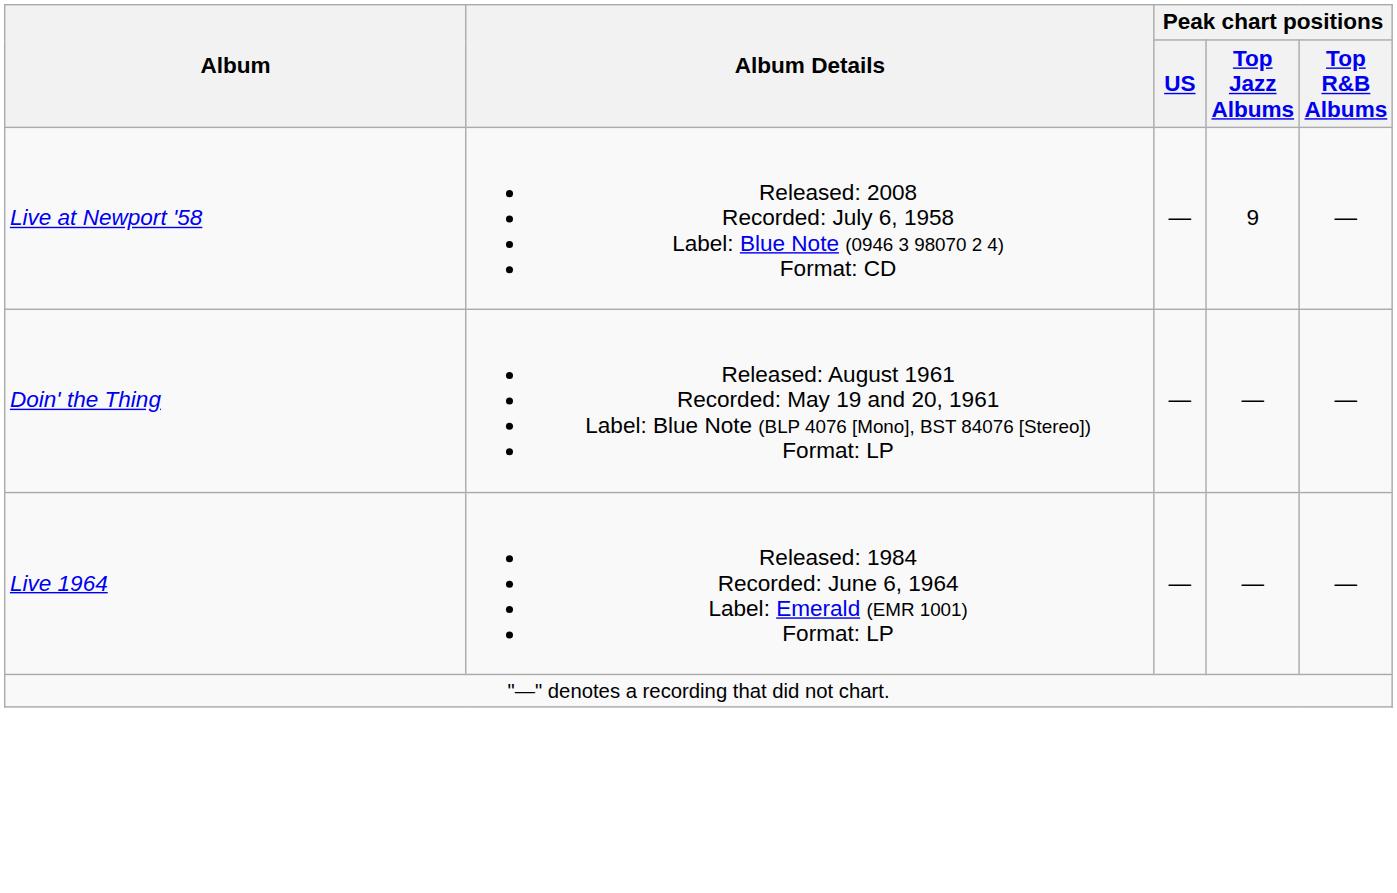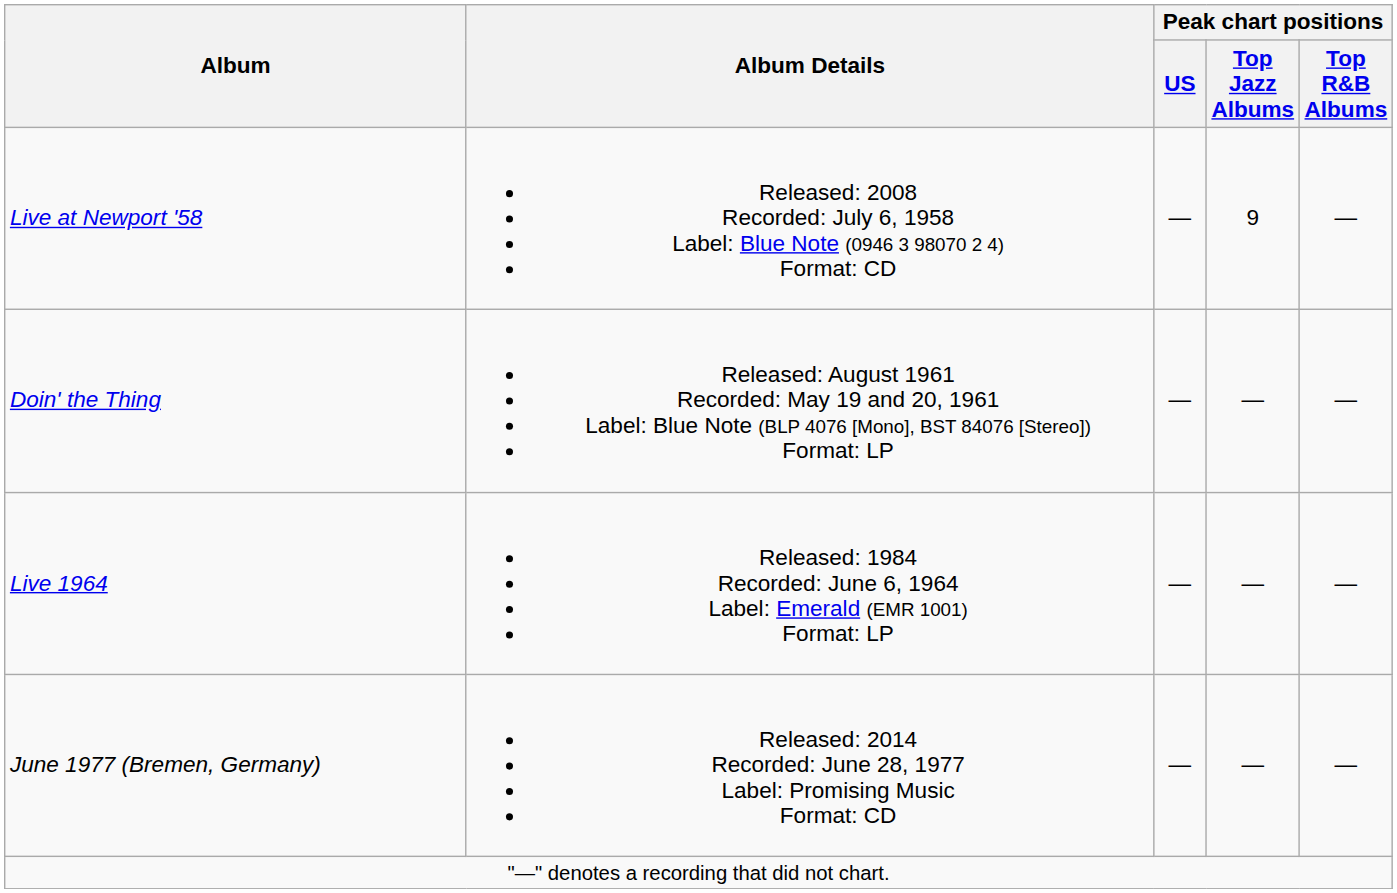 <table class="wikitable" style="text-align:center">
 <tr>
 <th rowspan="2" style="width:20em">Album</th>
 <th rowspan="2" style="width:30em">Album Details</th>
 <th colspan="3">Peak chart positions</th>
 </tr>
 <tr>
 <th width="30"><a href='#'>US</a></th>
 <th width="30"><a href='#'>Top<br>Jazz Albums</a></th>
 <th width="30"><a href='#'>Top<br>R&B Albums</a></th>
 </tr>
 <tr>
 <td style="text-align:left"><em><a href='#'>Live at Newport '58</a></em></td>
 <td><br><ul><li>Released: 2008</li><li>Recorded: July 6, 1958</li><li>Label: <a href='#'>Blue Note</a> <small>(0946 3 98070 2 4)</small></li><li>Format: CD</li></ul></td>
 <td>—</td>
 <td>9</td>
 <td>—</td>
 </tr>
 <tr>
 <td style="text-align:left"><em><a href='#'>Doin' the Thing</a></em></td>
 <td><br><ul><li>Released: August 1961</li><li>Recorded: May 19 and 20, 1961</li><li>Label: Blue Note <small>(BLP 4076 [Mono], BST 84076 [Stereo])</small></li><li>Format: LP</li></ul></td>
 <td>—</td>
 <td>—</td>
 <td>—</td>
 </tr>
 <tr>
 <td style="text-align:left"><em><a href='#'>Live 1964</a></em></td>
 <td><br><ul><li>Released: 1984</li><li>Recorded: June 6, 1964</li><li>Label: <a href='#'>Emerald</a> <small>(EMR 1001)</small></li><li>Format: LP</li></ul></td>
 <td>—</td>
 <td>—</td>
 <td>—</td>
 </tr>
 <tr>
+<td style="text-align:left"><em>June 1977 (Bremen, Germany)</em></td>
+<td><br><ul><li>Released: 2014</li><li>Recorded: June 28, 1977</li><li>Label: Promising Music</li><li>Format: CD</li></ul></td>
+<td>—</td>
+<td>—</td>
+<td>—</td>
+</tr>
+<tr>
 <td colspan="5" style="font-size:90%">"—" denotes a recording that did not chart.</td>
 </tr>
 </table>
